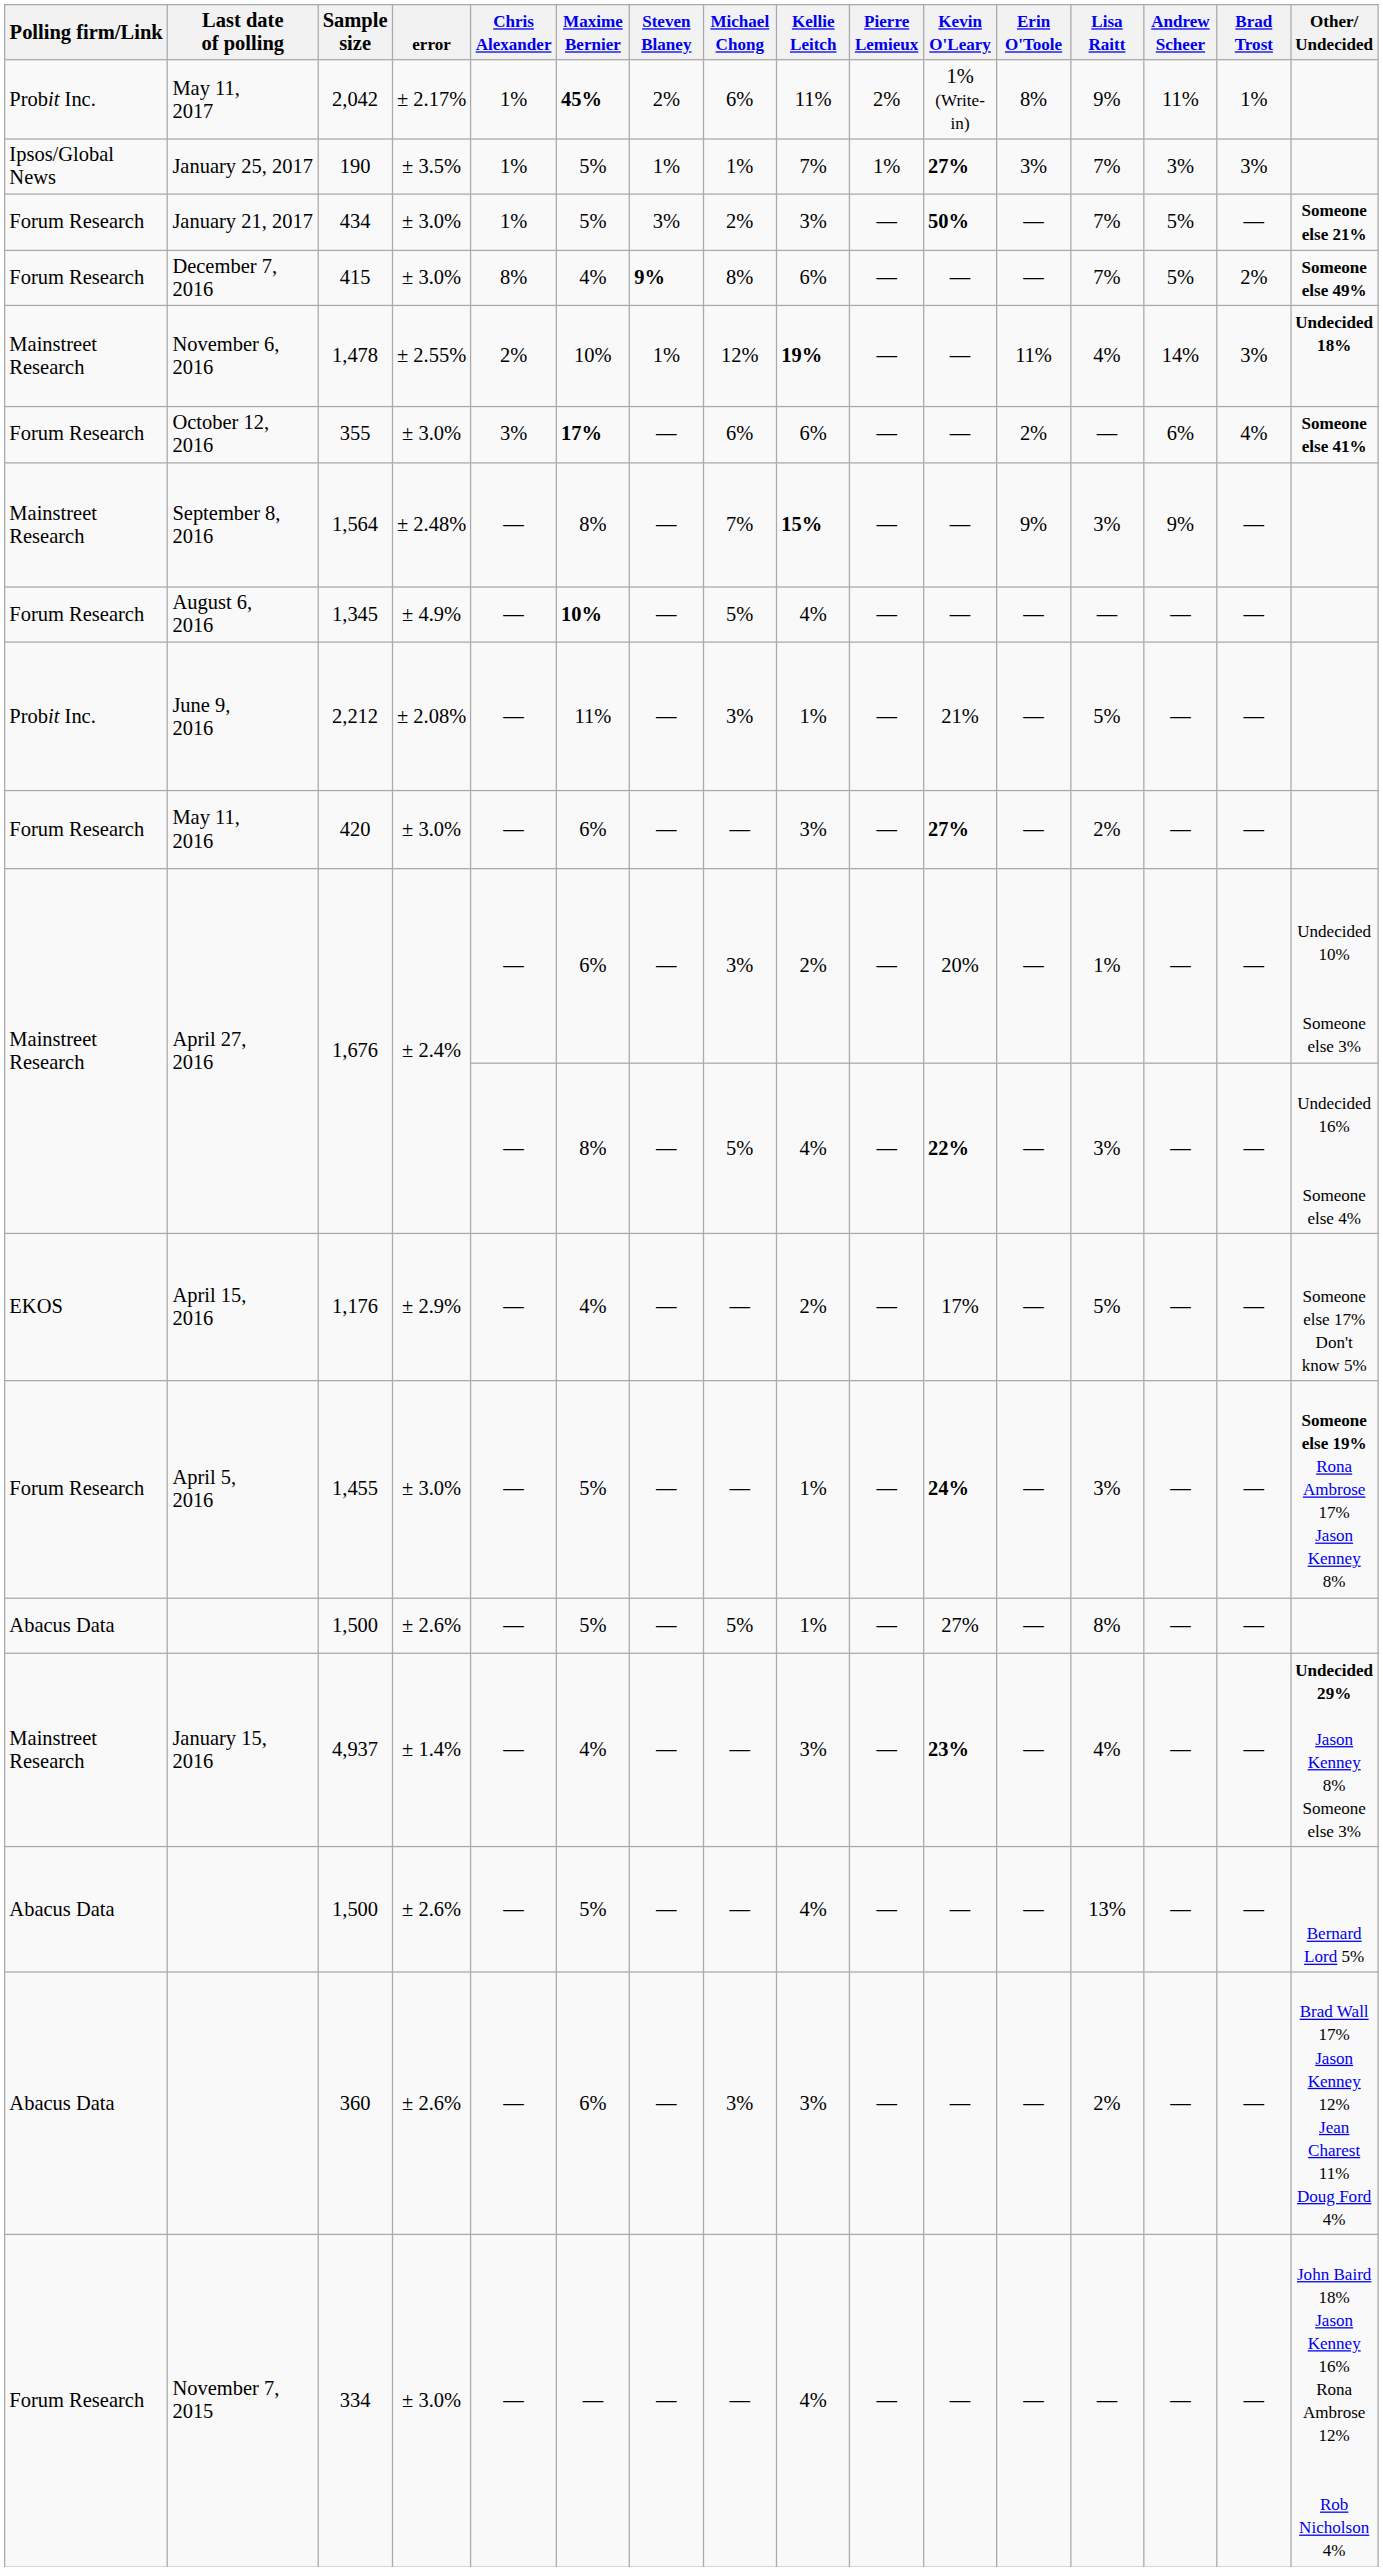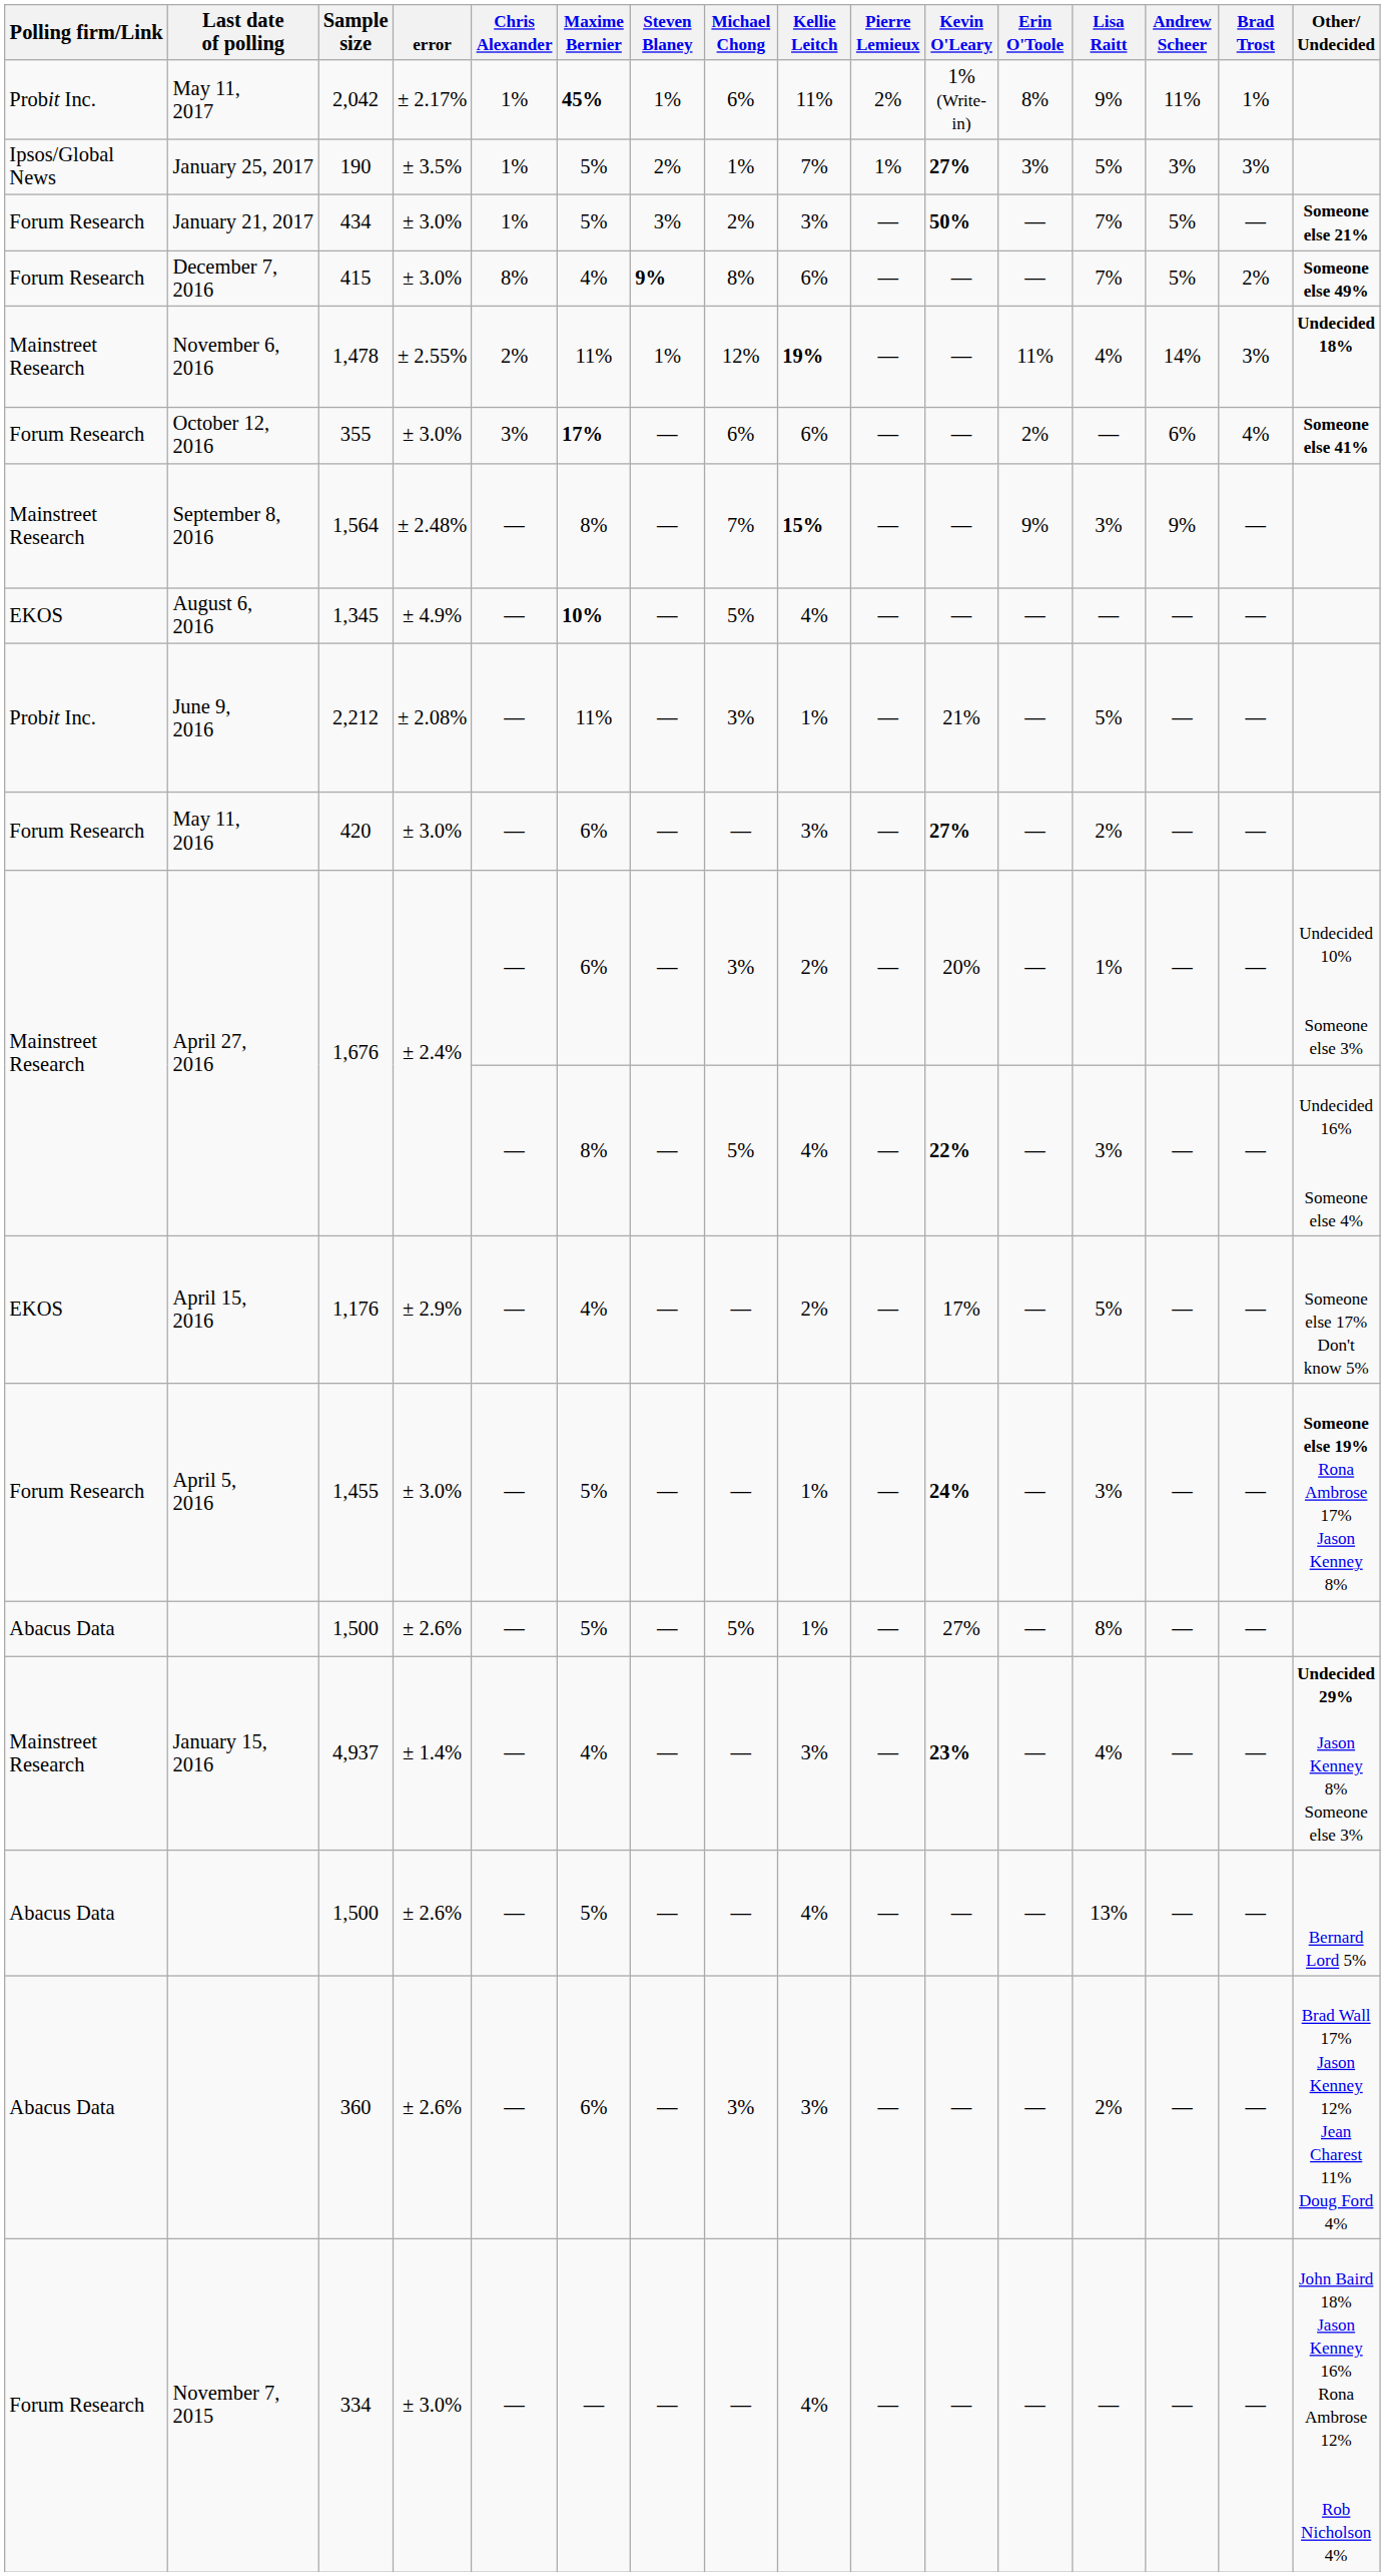 <table class="wikitable sortable">
 <tr>
 <th style="width:120px">Polling firm/Link</th>
 <th style="width:110px">Last date<br>of polling</th>
 <th class=small>Sample<br>size</th>
 <th><small><br>error</small></th>
 <th style="width:50px;"><small><a href='#'>Chris<br>Alexander</a></small></th>
 <th style="width:50px;"><small><a href='#'>Maxime<br>Bernier</a></small></th>
 <th style="width:50px;"><small><a href='#'>Steven<br>Blaney</a></small></th>
 <th style="width:50px;"><small><a href='#'>Michael<br>Chong</a></small></th>
 <th style="width:50px;"><small><a href='#'>Kellie<br>Leitch</a></small></th>
 <th style="width:50px;"><small><a href='#'>Pierre<br>Lemieux</a></small></th>
 <th style="width:50px;"><small><a href='#'>Kevin<br>O'Leary</a></small></th>
 <th style="width:50px;"><small><a href='#'>Erin<br>O'Toole</a></small></th>
 <th style="width:50px;"><small><a href='#'>Lisa<br>Raitt</a></small></th>
 <th style="width:50px;"><small><a href='#'>Andrew<br>Scheer</a></small></th>
 <th style="width:50px;"><small><a href='#'>Brad<br>Trost</a></small></th>
 <th style="width:40px;"><small>Other/<br>Undecided</small></th>
 </tr>
 <tr>
 <td> Prob<em>it</em> Inc.</td>
 <td>May 11,<br>2017</td>
 <td align=center>2,042</td>
 <td align=center>± 2.17%</td>
 <td align=center>1%</td>
 <td><strong>45%</strong></td>
-<td align=center>2%</td>
+<td align=center>1%</td>
 <td align=center>6%</td>
 <td align=center>11%</td>
 <td align=center>2%</td>
 <td align=center>1% <br><small>(Write-in)</small></td>
 <td align=center>8%</td>
 <td align=center>9%</td>
 <td align=center>11%</td>
 <td align=center>1%</td>
 <td align=center><small><br><br></small></td>
 </tr>
 <tr>
 <td> Ipsos/Global News</td>
 <td>January 25, 2017</td>
 <td align=center>190</td>
 <td align=center>± 3.5%</td>
 <td align=center>1%</td>
 <td align=center>5%</td>
-<td align=center>1%</td>
+<td align=center>2%</td>
 <td align=center>1%</td>
 <td align=center>7%</td>
 <td align=center>1%</td>
 <td><strong>27%</strong></td>
 <td align=center>3%</td>
-<td align=center>7%</td>
+<td align=center>5%</td>
 <td align=center>3%</td>
 <td align=center>3%</td>
 <td align=center><small> <br><br></small></td>
 </tr>
 <tr>
 <td> Forum Research</td>
 <td>January 21, 2017</td>
 <td align=center>434</td>
 <td align=center>± 3.0%</td>
 <td align=center>1%</td>
 <td align=center>5%</td>
 <td align=center>3%</td>
 <td align=center>2%</td>
 <td align=center>3%</td>
 <td align=center>—</td>
 <td><strong>50%</strong></td>
 <td align=center>—</td>
 <td align=center>7%</td>
 <td align=center>5%</td>
 <td align=center>—</td>
 <td align=center><small><span><strong>Someone else 21%</strong></span></small></td>
 </tr>
 <tr>
 <td> Forum Research</td>
 <td>December 7,<br>2016</td>
 <td align=center>415</td>
 <td align=center>± 3.0%</td>
 <td align=center>8%</td>
 <td align=center>4%</td>
 <td><strong>9%</strong></td>
 <td align=center>8%</td>
 <td align=center>6%</td>
 <td align=center>—</td>
 <td align=center>—</td>
 <td align=center>—</td>
 <td align=center>7%</td>
 <td align=center>5%</td>
 <td align=center>2%</td>
 <td align=center><small><span><strong>Someone else 49%</strong></span></small></td>
 </tr>
 <tr>
 <td> Mainstreet Research</td>
 <td>November 6,<br>2016</td>
 <td align=center>1,478</td>
 <td align=center>± 2.55%</td>
 <td align=center>2%</td>
-<td align=center>10%</td>
+<td align=center>11%</td>
 <td align=center>1%</td>
 <td align=center>12%</td>
 <td><strong>19%</strong></td>
 <td align=center>—</td>
 <td align=center>—</td>
 <td align=center>11%</td>
 <td align=center>4%</td>
 <td align=center>14%</td>
 <td align=center>3%</td>
 <td align=center><small><span><strong>Undecided 18%</strong></span><br><br><br></small></td>
 </tr>
 <tr>
 <td> Forum Research</td>
 <td>October 12,<br>2016</td>
 <td align=center>355</td>
 <td align=center>± 3.0%</td>
 <td align=center>3%</td>
 <td><strong>17%</strong></td>
 <td align=center>—</td>
 <td align=center>6%</td>
 <td align=center>6%</td>
 <td align=center>—</td>
 <td align=center>—</td>
 <td align=center>2%</td>
 <td align=center>—</td>
 <td align=center>6%</td>
 <td align=center>4%</td>
 <td align=center><small><span><strong>Someone else 41%</strong></span><br><span><strong></strong></span></small></td>
 </tr>
 <tr>
 <td> Mainstreet Research</td>
 <td>September 8,<br>2016</td>
 <td align=center>1,564</td>
 <td align=center>± 2.48%</td>
 <td align=center>—</td>
 <td align=center>8%</td>
 <td align=center>—</td>
 <td align=center>7%</td>
 <td><strong>15%</strong></td>
 <td align=center>—</td>
 <td align=center>—</td>
 <td align=center>9%</td>
 <td align=center>3%</td>
 <td align=center>9%</td>
 <td align=center>—</td>
 <td align=center><small><span><strong></strong></span><br><br><br><br><br></small></td>
 </tr>
 <tr>
-<td> Forum Research</td>
+<td> EKOS</td>
 <td>August 6,<br>2016</td>
 <td align=center>1,345</td>
 <td align=center>± 4.9%</td>
 <td align=center>—</td>
 <td><strong>10%</strong></td>
 <td align=center>—</td>
 <td align=center>5%</td>
 <td align=center>4%</td>
 <td align=center>—</td>
 <td align=center>—</td>
 <td align=center>—</td>
 <td align=center>—</td>
 <td align=center>—</td>
 <td align=center>—</td>
 <td align=center><small><span><strong></strong></span><br><br></small></td>
 </tr>
 <tr>
 <td> Prob<em>it</em> Inc.</td>
 <td>June 9,<br>2016</td>
 <td align=center>2,212</td>
 <td align=center>± 2.08%</td>
 <td align=center>—</td>
 <td align=center>11%</td>
 <td align=center>—</td>
 <td align=center>3%</td>
 <td align=center>1%</td>
 <td align=center>—</td>
 <td align=center>21%</td>
 <td align=center>—</td>
 <td align=center>5%</td>
 <td align=center>—</td>
 <td align=center>—</td>
 <td align=center><small><span><strong></strong></span><br><br><br><br><br><br></small></td>
 </tr>
 <tr>
 <td> Forum Research</td>
 <td>May 11,<br>2016</td>
 <td align=center>420</td>
 <td align=center>± 3.0%</td>
 <td align=center>—</td>
 <td align=center>6%</td>
 <td align=center>—</td>
 <td align=center>—</td>
 <td align=center>3%</td>
 <td align=center>—</td>
 <td><strong>27%</strong></td>
 <td align=center>—</td>
 <td align=center>2%</td>
 <td align=center>—</td>
 <td align=center>—</td>
 <td align=center><small><span><strong></strong></span><br><br><br></small></td>
 </tr>
 <tr>
 <td rowspan=2> Mainstreet Research</td>
 <td rowspan=2>April 27,<br>2016</td>
 <td rowspan="2" style="text-align:center;">1,676</td>
 <td rowspan=2 style="text-align:center;">± 2.4%</td>
 <td align=center>—</td>
 <td align=center>6%</td>
 <td align=center>—</td>
 <td align=center>3%</td>
 <td align=center>2%</td>
 <td align=center>—</td>
 <td align=center>20%</td>
 <td align=center>—</td>
 <td align=center>1%</td>
 <td align=center>—</td>
 <td align=center>—</td>
 <td align=center><small><span><strong></strong></span><br><br>Undecided 10%<br><br><br>Someone else 3%</small></td>
 </tr>
 <tr>
 <td align=center>—</td>
 <td align=center>8%</td>
 <td align=center>—</td>
 <td align=center>5%</td>
 <td align=center>4%</td>
 <td align=center>—</td>
 <td><strong>22%</strong></td>
 <td align=center>—</td>
 <td align=center>3%</td>
 <td align=center>—</td>
 <td align=center>—</td>
 <td align=center><small><span><strong></strong></span><br>Undecided 16%<br><br><br>Someone else 4%</small></td>
 </tr>
 <tr>
 <td> EKOS</td>
 <td>April 15,<br>2016</td>
 <td align=center>1,176</td>
 <td align=center>± 2.9%</td>
 <td align=center>—</td>
 <td align=center>4%</td>
 <td align=center>—</td>
 <td align=center>—</td>
 <td align=center>2%</td>
 <td align=center>—</td>
 <td align=center>17%</td>
 <td align=center>—</td>
 <td align=center>5%</td>
 <td align=center>—</td>
 <td align=center>—</td>
 <td align=center><small><span><strong></strong><br><strong></strong></span><br>Someone else 17%<br>Don't know 5%</small></td>
 </tr>
 <tr>
 <td> Forum Research</td>
 <td>April 5,<br>2016</td>
 <td align=center>1,455</td>
 <td align=center>± 3.0%</td>
 <td align=center>—</td>
 <td align=center>5%</td>
 <td align=center>—</td>
 <td align=center>—</td>
 <td align=center>1%</td>
 <td align=center>—</td>
 <td><strong>24%</strong></td>
 <td align=center>—</td>
 <td align=center>3%</td>
 <td align=center>—</td>
 <td align=center>—</td>
 <td align=center><small><span><strong></strong></span><br><span><strong>Someone else 19%</strong></span><br><a href='#'>Rona Ambrose</a> 17%<br><a href='#'>Jason Kenney</a> 8%</small></td>
 </tr>
 <tr>
 <td> Abacus Data</td>
 <td></td>
 <td align=center>1,500</td>
 <td align=center>± 2.6%</td>
 <td align=center>—</td>
 <td align=center>5%</td>
 <td align=center>—</td>
 <td align=center>5%</td>
 <td align=center>1%</td>
 <td align=center>—</td>
 <td align=center>27%</td>
 <td align=center>—</td>
 <td align=center>8%</td>
 <td align=center>—</td>
 <td align=center>—</td>
 <td align=center><small><span><strong></strong></span><br><br></small></td>
 </tr>
 <tr>
 <td> Mainstreet Research</td>
 <td>January 15,<br>2016</td>
 <td align=center>4,937</td>
 <td style="text-align:center;">± 1.4%</td>
 <td align=center>—</td>
 <td align=center>4%</td>
 <td align=center>—</td>
 <td align=center>—</td>
 <td align=center>3%</td>
 <td align=center>—</td>
 <td><strong>23%</strong></td>
 <td align=center>—</td>
 <td align=center>4%</td>
 <td align=center>—</td>
 <td align=center>—</td>
 <td align=center><small><span><strong>Undecided 29%</strong></span><br><span><strong></strong></span><br><a href='#'>Jason Kenney</a> 8%<br>Someone else 3%</small></td>
 </tr>
 <tr>
 <td> Abacus Data</td>
 <td></td>
 <td align=center>1,500</td>
 <td align=center>± 2.6%</td>
 <td align=center>—</td>
 <td align=center>5%</td>
 <td align=center>—</td>
 <td align=center>—</td>
 <td align=center>4%</td>
 <td align=center>—</td>
 <td align=center>—</td>
 <td align=center>—</td>
 <td align=center>13%</td>
 <td align=center>—</td>
 <td align=center>—</td>
 <td align=center><small><span><strong></strong></span><br><br><br><a href='#'>Bernard Lord</a> 5%</small></td>
 </tr>
 <tr>
 <td> Abacus Data</td>
 <td></td>
 <td align=center>360</td>
 <td align=center>± 2.6%</td>
 <td align=center>—</td>
 <td align=center>6%</td>
 <td align=center>—</td>
 <td align=center>3%</td>
 <td align=center>3%</td>
 <td align=center>—</td>
 <td align=center>—</td>
 <td align=center>—</td>
 <td align=center>2%</td>
 <td align=center>—</td>
 <td align=center>—</td>
 <td align=center><small><span><strong></strong></span><br><a href='#'>Brad Wall</a> 17%<br><a href='#'>Jason Kenney</a> 12%<br><a href='#'>Jean Charest</a> 11%<br><a href='#'>Doug Ford</a> 4%</small></td>
 </tr>
 <tr>
 <td> Forum Research</td>
 <td>November 7,<br>2015</td>
 <td align=center>334</td>
 <td align=center>± 3.0%</td>
 <td align=center>—</td>
 <td align=center>—</td>
 <td align=center>—</td>
 <td align=center>—</td>
 <td align=center>4%</td>
 <td align=center>—</td>
 <td align=center>—</td>
 <td align=center>—</td>
 <td align=center>—</td>
 <td align=center>—</td>
 <td align=center>—</td>
 <td align=center><small><span><strong></strong></span><br><a href='#'>John Baird</a> 18%<br><a href='#'>Jason Kenney</a> 16%<br>Rona Ambrose 12%<br><br><br><a href='#'>Rob Nicholson</a> 4%</small></td>
 </tr>
 </table>
